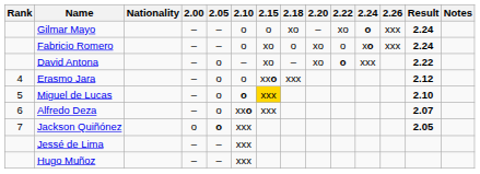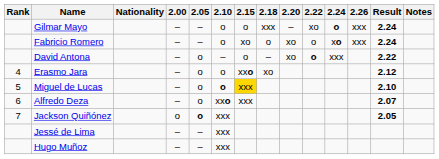 <table class="wikitable sortable" style="text-align:center;font-size:95%">
 <tr>
 <th>Rank</th>
 <th>Name</th>
 <th>Nationality</th>
 <th>2.00</th>
 <th>2.05</th>
 <th>2.10</th>
 <th>2.15</th>
 <th>2.18</th>
 <th>2.20</th>
 <th>2.22</th>
 <th>2.24</th>
 <th>2.26</th>
 <th>Result</th>
 <th>Notes</th>
 </tr>
 <tr>
 <td></td>
 <td align=left><a href='#'>Gilmar Mayo</a></td>
 <td align=left></td>
 <td>–</td>
 <td>–</td>
 <td>o</td>
 <td>o</td>
-<td>xo</td>
+<td>xxx</td>
 <td>–</td>
 <td>xo</td>
 <td><strong>o</strong></td>
 <td>xxx</td>
 <td><strong>2.24</strong></td>
 <td></td>
 </tr>
 <tr>
 <td></td>
 <td align=left><a href='#'>Fabricio Romero</a></td>
 <td align=left></td>
 <td>–</td>
 <td>–</td>
 <td>o</td>
 <td>xo</td>
 <td>o</td>
 <td>xo</td>
 <td>o</td>
 <td>x<strong>o</strong></td>
 <td>xxx</td>
 <td><strong>2.24</strong></td>
 <td></td>
 </tr>
 <tr>
 <td></td>
 <td align=left><a href='#'>David Antona</a></td>
 <td align=left></td>
 <td>–</td>
 <td>o</td>
 <td>–</td>
-<td>xo</td>
+<td>o</td>
 <td>–</td>
 <td>xo</td>
 <td><strong>o</strong></td>
 <td>xxx</td>
 <td></td>
 <td><strong>2.22</strong></td>
 <td></td>
 </tr>
 <tr>
 <td>4</td>
 <td align=left><a href='#'>Erasmo Jara</a></td>
 <td align=left></td>
 <td>–</td>
 <td>o</td>
 <td>o</td>
 <td>xx<strong>o</strong></td>
-<td>xxx</td>
+<td>xo</td>
 <td></td>
 <td></td>
 <td></td>
 <td></td>
 <td><strong>2.12</strong></td>
 <td></td>
 </tr>
 <tr>
 <td>5</td>
 <td align=left><a href='#'>Miguel de Lucas</a></td>
 <td align=left></td>
 <td>–</td>
 <td>o</td>
 <td><strong>o</strong></td>
 <td style="background: gold;">xxx</td>
 <td></td>
 <td></td>
 <td></td>
 <td></td>
 <td></td>
 <td><strong>2.10</strong></td>
 <td></td>
 </tr>
 <tr>
 <td>6</td>
 <td align=left><a href='#'>Alfredo Deza</a></td>
 <td align=left></td>
 <td>–</td>
 <td>o</td>
 <td>xx<strong>o</strong></td>
 <td>xxx</td>
 <td></td>
 <td></td>
 <td></td>
 <td></td>
 <td></td>
 <td><strong>2.07</strong></td>
 <td></td>
 </tr>
 <tr>
 <td>7</td>
 <td align=left><a href='#'>Jackson Quiñónez</a></td>
 <td align=left></td>
 <td>o</td>
 <td><strong>o</strong></td>
 <td>xxx</td>
 <td></td>
 <td></td>
 <td></td>
 <td></td>
 <td></td>
 <td></td>
 <td><strong>2.05</strong></td>
 <td></td>
 </tr>
 <tr>
 <td></td>
 <td align=left><a href='#'>Jessé de Lima</a></td>
 <td align=left></td>
 <td>–</td>
 <td>–</td>
 <td>xxx</td>
 <td></td>
 <td></td>
 <td></td>
 <td></td>
 <td></td>
 <td></td>
 <td><strong></strong></td>
 <td></td>
 </tr>
 <tr>
 <td></td>
 <td align=left><a href='#'>Hugo Muñoz</a></td>
 <td align=left></td>
 <td>–</td>
 <td>–</td>
 <td>xxx</td>
 <td></td>
 <td></td>
 <td></td>
 <td></td>
 <td></td>
 <td></td>
 <td><strong></strong></td>
 <td></td>
 </tr>
 </table>
